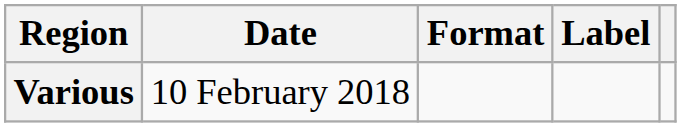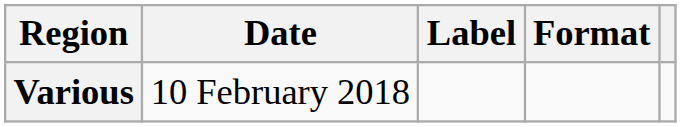 <table class="wikitable plainrowheaders">
 <tr>
 <th>Region</th>
 <th>Date</th>
+<th>Label</th>
 <th>Format</th>
-<th>Label</th>
 <th></th>
 </tr>
 <tr>
 <th scope="row">Various</th>
 <td>10 February 2018</td>
 <td></td>
 <td></td>
 <td></td>
 </tr>
 </table>
